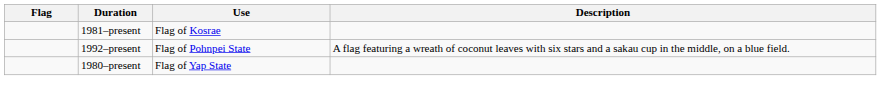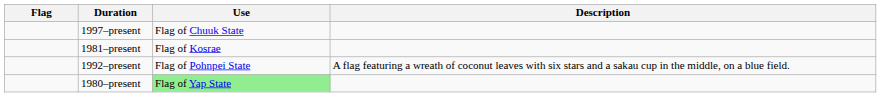 <table class="wikitable" width="100%">
 <tr>
 <th style="width:100px;">Flag</th>
 <th style="width:100px;">Duration</th>
 <th style="width:250px;">Use</th>
 <th style="min-width:250px">Description</th>
+</tr>
+<tr>
+<td></td>
+<td>1997–present</td>
+<td>Flag of <a href='#'>Chuuk State</a></td>
+<td></td>
 </tr>
 <tr>
 <td></td>
 <td>1981–present</td>
 <td>Flag of <a href='#'>Kosrae</a></td>
 <td></td>
 </tr>
 <tr>
 <td></td>
 <td>1992–present</td>
 <td>Flag of <a href='#'>Pohnpei State</a></td>
 <td>A flag featuring a wreath of coconut leaves with six stars and a sakau cup in the middle, on a blue field.</td>
 </tr>
 <tr>
 <td></td>
 <td>1980–present</td>
-<td>Flag of <a href='#'>Yap State</a></td>
+<td style="background: lightgreen;">Flag of <a href='#'>Yap State</a></td>
 <td></td>
 </tr>
 </table>
